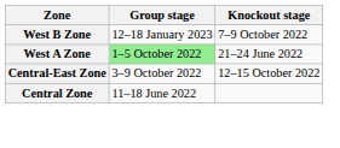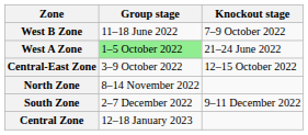 <table class="wikitable">
 <tr>
 <th>Zone</th>
 <th>Group stage</th>
 <th>Knockout stage</th>
 </tr>
 <tr>
 <th>West B Zone</th>
-<td>12–18 January 2023</td>
+<td>11–18 June 2022</td>
 <td>7–9 October 2022</td>
 </tr>
 <tr>
 <th>West A Zone</th>
 <td style="background: lightgreen;">1–5 October 2022</td>
 <td>21–24 June 2022</td>
 </tr>
 <tr>
 <th>Central-East Zone</th>
 <td>3–9 October 2022</td>
 <td>12–15 October 2022</td>
 </tr>
 <tr>
+<th>North Zone</th>
+<td>8–14 November 2022</td>
+<td></td>
+</tr>
+<tr>
+<th>South Zone</th>
+<td>2–7 December 2022</td>
+<td>9–11 December 2022</td>
+</tr>
+<tr>
 <th>Central Zone</th>
-<td>11–18 June 2022</td>
+<td>12–18 January 2023</td>
 <td></td>
 </tr>
 </table>
